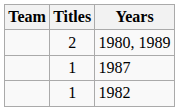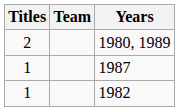 <table class="wikitable sortable" style="text-align:center">
 <tr>
+<th>Titles</th>
 <th>Team</th>
-<th>Titles</th>
 <th>Years</th>
 </tr>
 <tr>
+<td>2</td>
 <td style=><em></em></td>
-<td>2</td>
 <td align=left>1980, 1989</td>
 </tr>
 <tr>
+<td>1</td>
 <td style=><em></em></td>
-<td>1</td>
 <td align=left>1987</td>
 </tr>
 <tr>
+<td>1</td>
 <td style=><em></em></td>
-<td>1</td>
 <td align=left>1982</td>
 </tr>
 </table>
